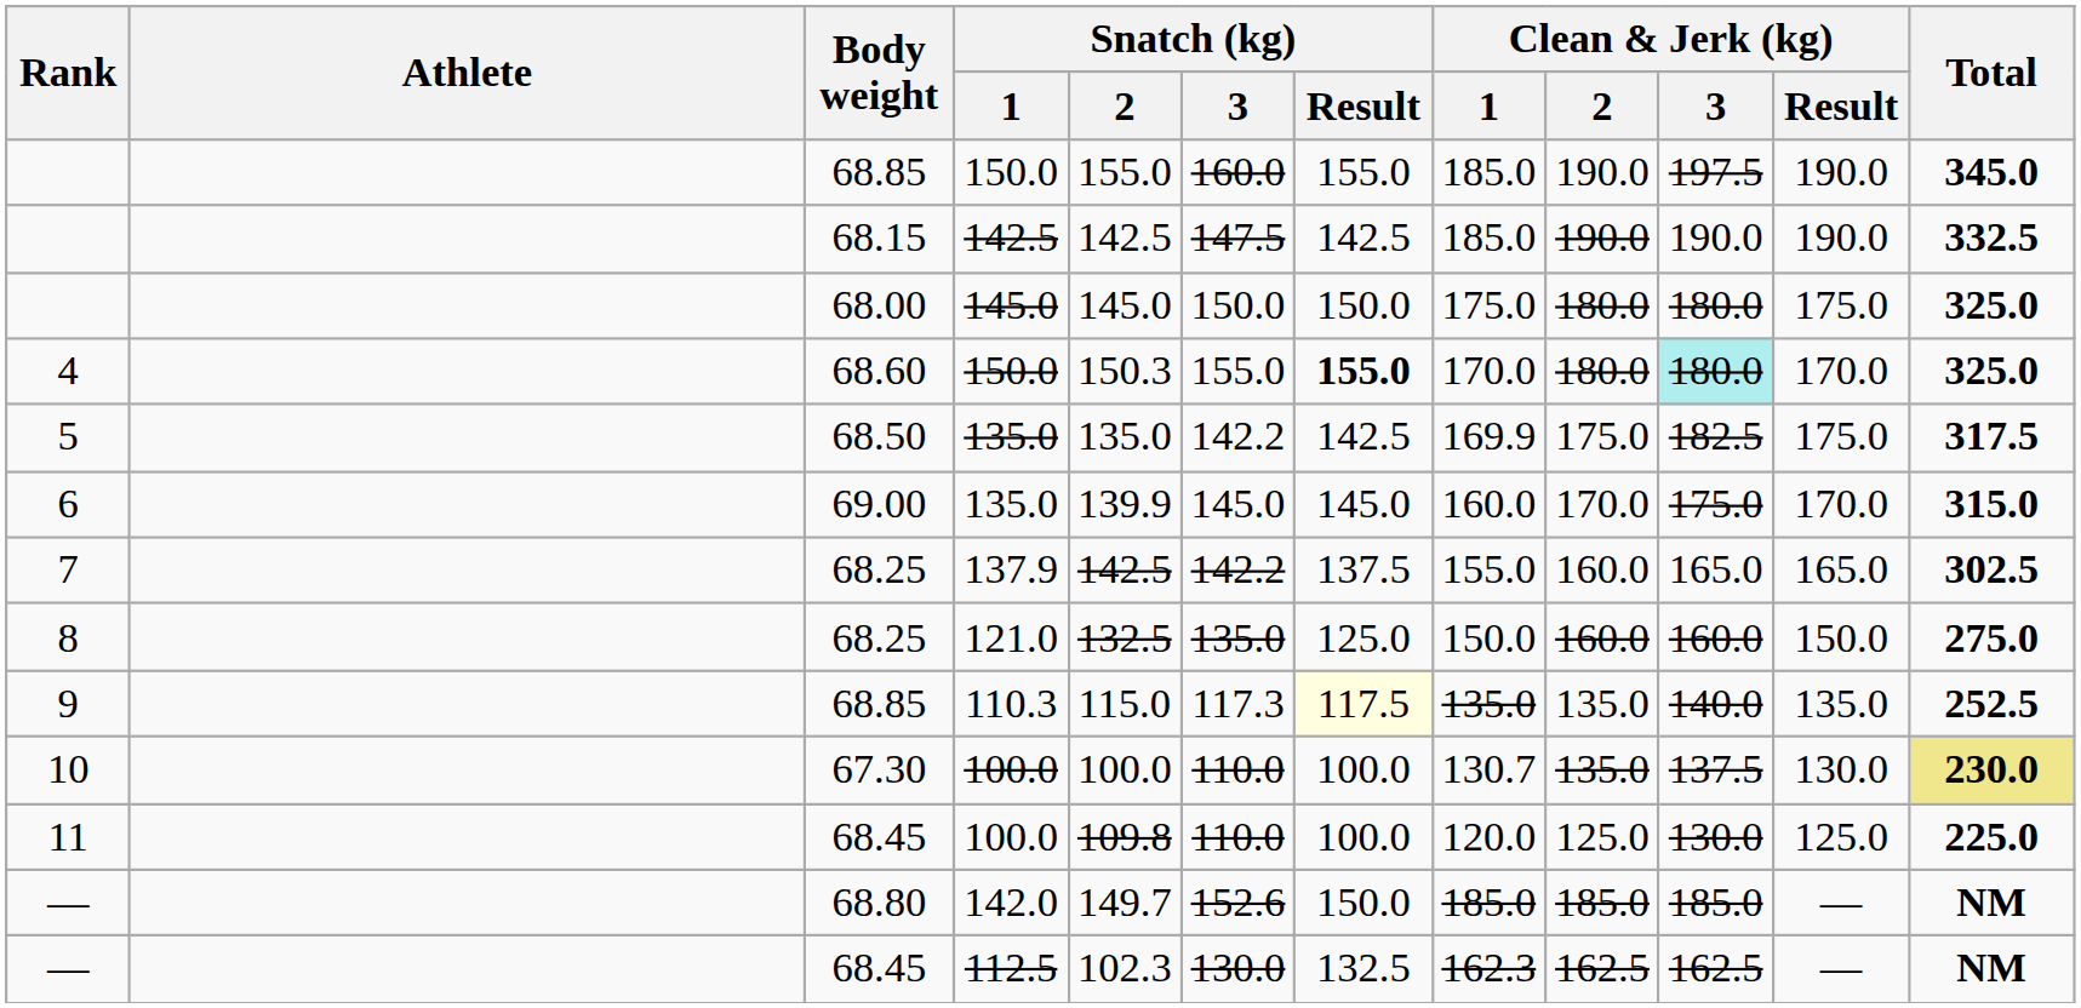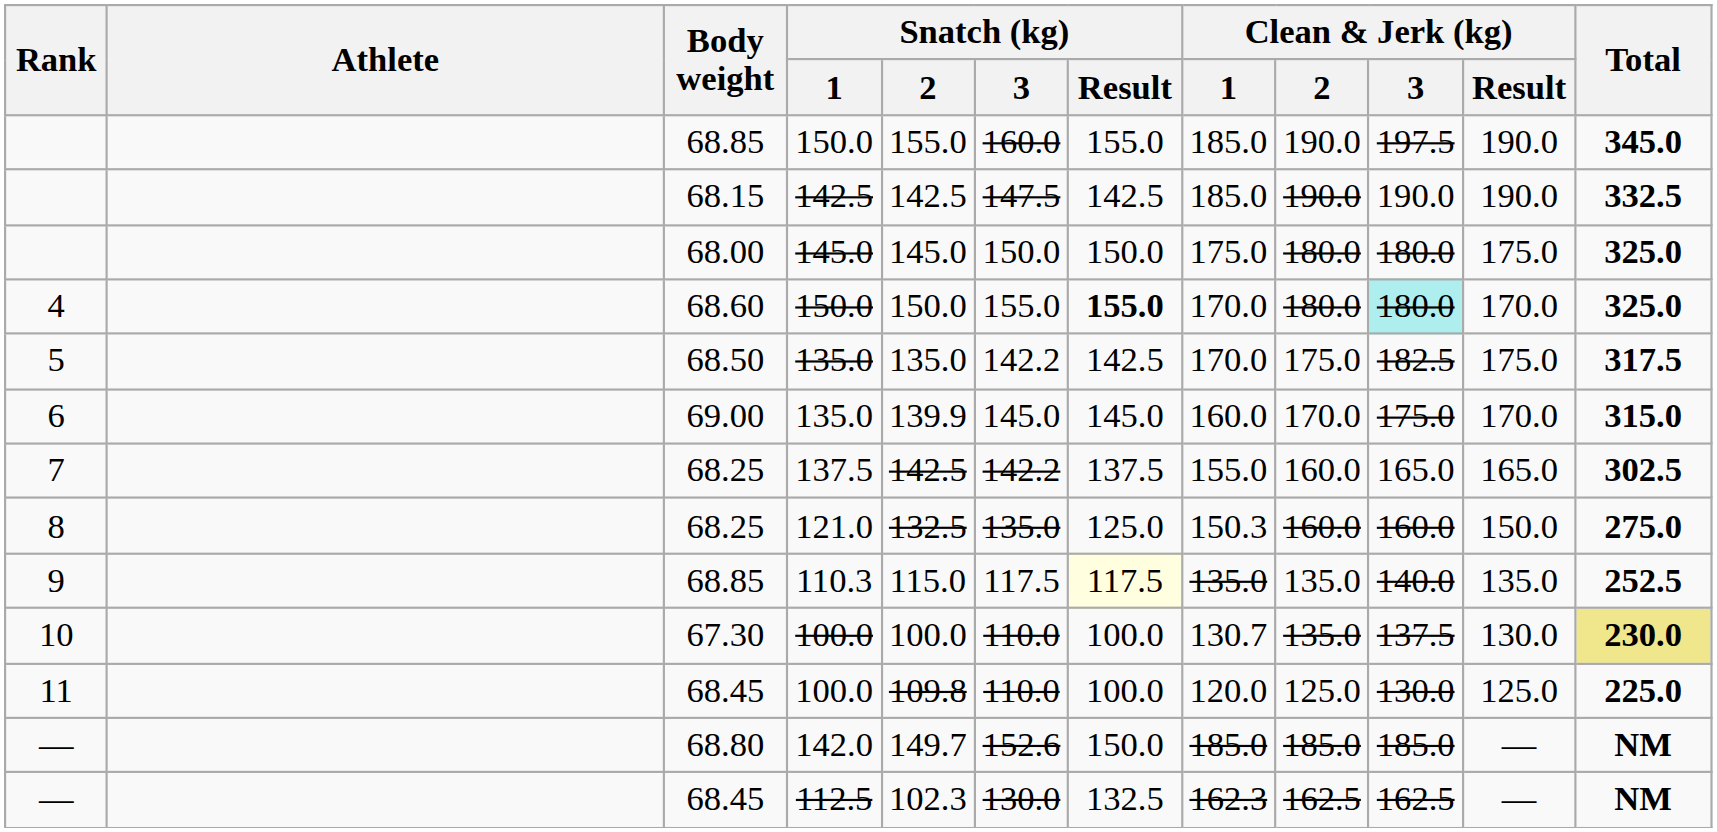 <table class = "wikitable" style="text-align:center;">
 <tr>
 <th rowspan=2 width=40>Rank</th>
 <th rowspan=2 width=250>Athlete</th>
 <th rowspan=2 width=50>Body weight</th>
 <th colspan=4>Snatch (kg)</th>
 <th colspan=4>Clean & Jerk (kg)</th>
 <th rowspan=2 width=55>Total</th>
 </tr>
 <tr>
 <th width=35>1</th>
 <th width=35>2</th>
 <th width=35>3</th>
 <th width=45>Result</th>
 <th width=35>1</th>
 <th width=35>2</th>
 <th width=35>3</th>
 <th width=45>Result</th>
 </tr>
 <tr>
 <td></td>
 <td align=left></td>
 <td>68.85</td>
 <td>150.0</td>
 <td>155.0</td>
 <td><s>160.0</s></td>
 <td>155.0</td>
 <td>185.0</td>
 <td>190.0</td>
 <td><s>197.5</s></td>
 <td>190.0</td>
 <td><strong>345.0</strong></td>
 </tr>
 <tr>
 <td></td>
 <td align=left></td>
 <td>68.15</td>
 <td><s>142.5</s></td>
 <td>142.5</td>
 <td><s>147.5</s></td>
 <td>142.5</td>
 <td>185.0</td>
 <td><s>190.0</s></td>
 <td>190.0</td>
 <td>190.0</td>
 <td><strong>332.5</strong></td>
 </tr>
 <tr>
 <td></td>
 <td align=left></td>
 <td>68.00</td>
 <td><s>145.0</s></td>
 <td>145.0</td>
 <td>150.0</td>
 <td>150.0</td>
 <td>175.0</td>
 <td><s>180.0</s></td>
 <td><s>180.0</s></td>
 <td>175.0</td>
 <td><strong>325.0</strong></td>
 </tr>
 <tr>
 <td>4</td>
 <td align=left></td>
 <td>68.60</td>
 <td><s>150.0</s></td>
-<td>150.3</td>
+<td>150.0</td>
 <td>155.0</td>
 <td><strong>155.0</strong></td>
 <td>170.0</td>
 <td><s>180.0</s></td>
 <td style="background: paleturquoise;"><s>180.0</s></td>
 <td>170.0</td>
 <td><strong>325.0</strong></td>
 </tr>
 <tr>
 <td>5</td>
 <td align=left></td>
 <td>68.50</td>
 <td><s>135.0</s></td>
 <td>135.0</td>
 <td>142.2</td>
 <td>142.5</td>
-<td>169.9</td>
+<td>170.0</td>
 <td>175.0</td>
 <td><s>182.5</s></td>
 <td>175.0</td>
 <td><strong>317.5</strong></td>
 </tr>
 <tr>
 <td>6</td>
 <td align=left></td>
 <td>69.00</td>
 <td>135.0</td>
 <td>139.9</td>
 <td>145.0</td>
 <td>145.0</td>
 <td>160.0</td>
 <td>170.0</td>
 <td><s>175.0</s></td>
 <td>170.0</td>
 <td><strong>315.0</strong></td>
 </tr>
 <tr>
 <td>7</td>
 <td align=left></td>
 <td>68.25</td>
-<td>137.9</td>
+<td>137.5</td>
 <td><s>142.5</s></td>
 <td><s>142.2</s></td>
 <td>137.5</td>
 <td>155.0</td>
 <td>160.0</td>
 <td>165.0</td>
 <td>165.0</td>
 <td><strong>302.5</strong></td>
 </tr>
 <tr>
 <td>8</td>
 <td align=left></td>
 <td>68.25</td>
 <td>121.0</td>
 <td><s>132.5</s></td>
 <td><s>135.0</s></td>
 <td>125.0</td>
-<td>150.0</td>
+<td>150.3</td>
 <td><s>160.0</s></td>
 <td><s>160.0</s></td>
 <td>150.0</td>
 <td><strong>275.0</strong></td>
 </tr>
 <tr>
 <td>9</td>
 <td align=left></td>
 <td>68.85</td>
 <td>110.3</td>
 <td>115.0</td>
-<td>117.3</td>
+<td>117.5</td>
 <td style="background: lightyellow;">117.5</td>
 <td><s>135.0</s></td>
 <td>135.0</td>
 <td><s>140.0</s></td>
 <td>135.0</td>
 <td><strong>252.5</strong></td>
 </tr>
 <tr>
 <td>10</td>
 <td align=left></td>
 <td>67.30</td>
 <td><s>100.0</s></td>
 <td>100.0</td>
 <td><s>110.0</s></td>
 <td>100.0</td>
 <td>130.7</td>
 <td><s>135.0</s></td>
 <td><s>137.5</s></td>
 <td>130.0</td>
 <td style="background: khaki;"><strong>230.0</strong></td>
 </tr>
 <tr>
 <td>11</td>
 <td align=left></td>
 <td>68.45</td>
 <td>100.0</td>
 <td><s>109.8</s></td>
 <td><s>110.0</s></td>
 <td>100.0</td>
 <td>120.0</td>
 <td>125.0</td>
 <td><s>130.0</s></td>
 <td>125.0</td>
 <td><strong>225.0</strong></td>
 </tr>
 <tr>
 <td>—</td>
 <td align=left></td>
 <td>68.80</td>
 <td>142.0</td>
 <td>149.7</td>
 <td><s>152.6</s></td>
 <td>150.0</td>
 <td><s>185.0</s></td>
 <td><s>185.0</s></td>
 <td><s>185.0</s></td>
 <td>—</td>
 <td><strong>NM</strong></td>
 </tr>
 <tr>
 <td>—</td>
 <td align=left></td>
 <td>68.45</td>
 <td><s>112.5</s></td>
 <td>102.3</td>
 <td><s>130.0</s></td>
 <td>132.5</td>
 <td><s>162.3</s></td>
 <td><s>162.5</s></td>
 <td><s>162.5</s></td>
 <td>—</td>
 <td><strong>NM</strong></td>
 </tr>
 </table>
